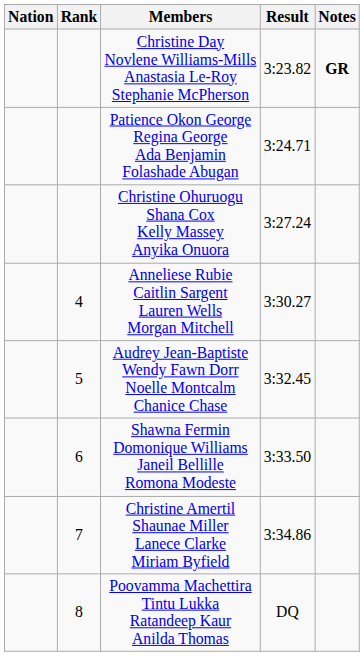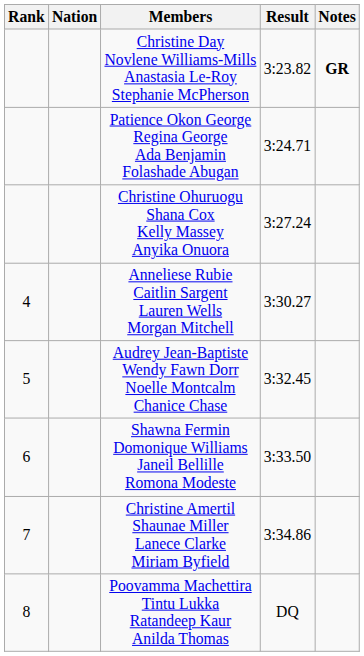 <table class="wikitable" style="text-align:center">
 <tr>
+<th>Rank</th>
 <th>Nation</th>
-<th>Rank</th>
 <th>Members</th>
 <th>Result</th>
 <th>Notes</th>
 </tr>
 <tr>
+<td></td>
 <td align="left"></td>
-<td></td>
 <td><a href='#'>Christine Day</a><br><a href='#'>Novlene Williams-Mills</a><br><a href='#'>Anastasia Le-Roy</a><br><a href='#'>Stephanie McPherson</a></td>
 <td>3:23.82</td>
 <td><strong>GR</strong></td>
 </tr>
 <tr>
+<td></td>
 <td align="left"></td>
-<td></td>
 <td><a href='#'>Patience Okon George</a><br><a href='#'>Regina George</a><br><a href='#'>Ada Benjamin</a><br><a href='#'>Folashade Abugan</a></td>
 <td>3:24.71</td>
 <td></td>
 </tr>
 <tr>
+<td></td>
 <td align="left"></td>
-<td></td>
 <td><a href='#'>Christine Ohuruogu</a><br><a href='#'>Shana Cox</a><br><a href='#'>Kelly Massey</a><br><a href='#'>Anyika Onuora</a></td>
 <td>3:27.24</td>
 <td></td>
 </tr>
 <tr>
+<td>4</td>
 <td align="left"></td>
-<td>4</td>
 <td><a href='#'>Anneliese Rubie</a><br><a href='#'>Caitlin Sargent</a><br><a href='#'>Lauren Wells</a><br><a href='#'>Morgan Mitchell</a></td>
 <td>3:30.27</td>
 <td></td>
 </tr>
 <tr>
+<td>5</td>
 <td align="left"></td>
-<td>5</td>
 <td><a href='#'>Audrey Jean-Baptiste</a><br><a href='#'>Wendy Fawn Dorr</a><br><a href='#'>Noelle Montcalm</a><br><a href='#'>Chanice Chase</a></td>
 <td>3:32.45</td>
 <td></td>
 </tr>
 <tr>
+<td>6</td>
 <td align="left"></td>
-<td>6</td>
 <td><a href='#'>Shawna Fermin</a><br><a href='#'>Domonique Williams</a><br><a href='#'>Janeil Bellille</a><br><a href='#'>Romona Modeste</a></td>
 <td>3:33.50</td>
 <td></td>
 </tr>
 <tr>
+<td>7</td>
 <td align="left"></td>
-<td>7</td>
 <td><a href='#'>Christine Amertil</a><br><a href='#'>Shaunae Miller</a><br><a href='#'>Lanece Clarke</a><br><a href='#'>Miriam Byfield</a></td>
 <td>3:34.86</td>
 <td></td>
 </tr>
 <tr>
+<td>8</td>
 <td align="left"></td>
-<td>8</td>
 <td><a href='#'>Poovamma Machettira</a><br><a href='#'>Tintu Lukka</a><br><a href='#'>Ratandeep Kaur</a><br><a href='#'>Anilda Thomas</a></td>
 <td>DQ</td>
 <td></td>
 </tr>
 </table>
